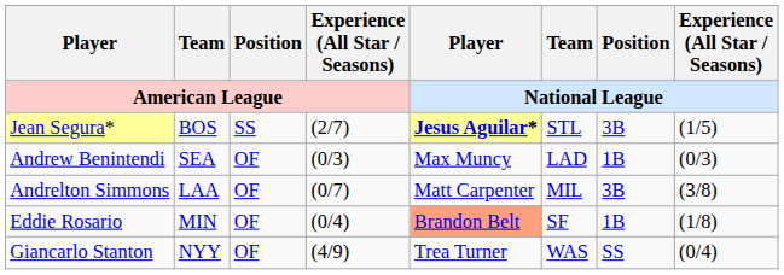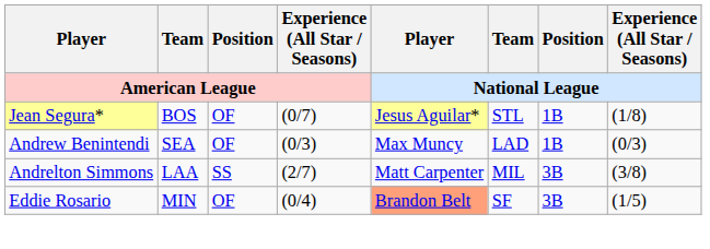 <table class="wikitable">
 <tr>
 <th>Player</th>
 <th>Team</th>
 <th>Position</th>
 <th>Experience<br>(All Star / <br>Seasons)</th>
 <th>Player</th>
 <th>Team</th>
 <th>Position</th>
 <th>Experience<br>(All Star / <br>Seasons)</th>
 </tr>
 <tr>
 <th colspan="4" style="background:#fcc;">American League</th>
 <th colspan="4" style="background:#d0e7ff;">National League</th>
 </tr>
 <tr>
 <td style="background:#FFFF99"><a href='#'>Jean Segura</a>*</td>
 <td><a href='#'>BOS</a></td>
-<td><a href='#'>SS</a></td>
-<td>(2/7)</td>
-<td style="background:#FFFF99"><strong><a href='#'>Jesus Aguilar</a>*</strong></td>
+<td><a href='#'>OF</a></td>
+<td>(0/7)</td>
+<td style="background:#FFFF99"><a href='#'>Jesus Aguilar</a>*</td>
 <td><a href='#'>STL</a></td>
-<td><a href='#'>3B</a></td>
-<td>(1/5)</td>
+<td><a href='#'>1B</a></td>
+<td>(1/8)</td>
 </tr>
 <tr>
 <td><a href='#'>Andrew Benintendi</a></td>
 <td><a href='#'>SEA</a></td>
 <td><a href='#'>OF</a></td>
 <td>(0/3)</td>
 <td><a href='#'>Max Muncy</a></td>
 <td><a href='#'>LAD</a></td>
 <td><a href='#'>1B</a></td>
 <td>(0/3)</td>
 </tr>
 <tr>
 <td><a href='#'>Andrelton Simmons</a></td>
 <td><a href='#'>LAA</a></td>
-<td><a href='#'>OF</a></td>
-<td>(0/7)</td>
+<td><a href='#'>SS</a></td>
+<td>(2/7)</td>
 <td><a href='#'>Matt Carpenter</a></td>
 <td><a href='#'>MIL</a></td>
 <td><a href='#'>3B</a></td>
 <td>(3/8)</td>
 </tr>
 <tr>
 <td><a href='#'>Eddie Rosario</a></td>
 <td><a href='#'>MIN</a></td>
 <td><a href='#'>OF</a></td>
 <td>(0/4)</td>
 <td style="background: lightsalmon;"><a href='#'>Brandon Belt</a></td>
 <td><a href='#'>SF</a></td>
-<td><a href='#'>1B</a></td>
-<td>(1/8)</td>
-</tr>
-<tr>
-<td><a href='#'>Giancarlo Stanton</a></td>
-<td><a href='#'>NYY</a></td>
-<td><a href='#'>OF</a></td>
-<td>(4/9)</td>
-<td><a href='#'>Trea Turner</a></td>
-<td><a href='#'>WAS</a></td>
-<td><a href='#'>SS</a></td>
-<td>(0/4)</td>
+<td><a href='#'>3B</a></td>
+<td>(1/5)</td>
 </tr>
 </table>
